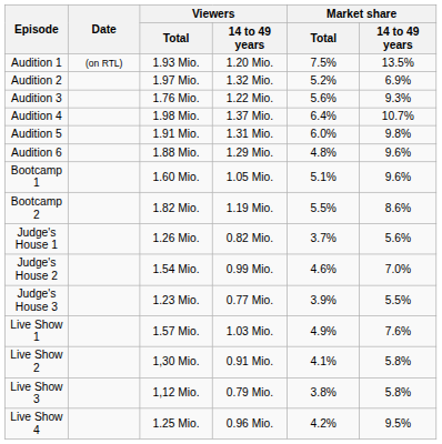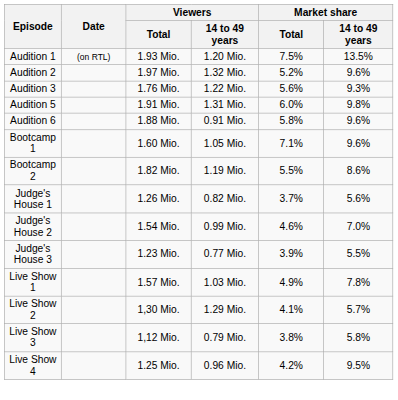 <table class="wikitable sortable" style="text-align:center">
 <tr class="hintergrundfarbe5">
 <th rowspan="2" width="100px">Episode</th>
 <th width="200" rowspan="2">Date</th>
 <th colspan="2" width="400px">Viewers</th>
 <th colspan="2" width="400px">Market share</th>
 </tr>
 <tr>
 <th width="200px">Total</th>
 <th width="200px">14 to 49 years</th>
 <th width="200px">Total</th>
 <th width="200px">14 to 49 years</th>
 </tr>
 <tr>
 <td>Audition 1</td>
 <td> <small>(on RTL)</small></td>
 <td>1.93 Mio.</td>
 <td>1.20 Mio.</td>
 <td>7.5%</td>
 <td>13.5%</td>
 </tr>
 <tr>
 <td>Audition 2</td>
 <td></td>
 <td>1.97 Mio.</td>
 <td>1.32 Mio.</td>
 <td>5.2%</td>
-<td>6.9%</td>
+<td>9.6%</td>
 </tr>
 <tr>
 <td>Audition 3</td>
 <td></td>
 <td>1.76 Mio.</td>
 <td>1.22 Mio.</td>
 <td>5.6%</td>
 <td>9.3%</td>
-</tr>
-<tr>
-<td>Audition 4</td>
-<td></td>
-<td>1.98 Mio.</td>
-<td>1.37 Mio.</td>
-<td>6.4%</td>
-<td>10.7%</td>
 </tr>
 <tr>
 <td>Audition 5</td>
 <td></td>
 <td>1.91 Mio.</td>
 <td>1.31 Mio.</td>
 <td>6.0%</td>
 <td>9.8%</td>
 </tr>
 <tr>
 <td>Audition 6</td>
 <td></td>
 <td>1.88 Mio.</td>
-<td>1.29 Mio.</td>
-<td>4.8%</td>
+<td>0.91 Mio.</td>
+<td>5.8%</td>
 <td>9.6%</td>
 </tr>
 <tr>
 <td>Bootcamp 1</td>
 <td></td>
 <td>1.60 Mio.</td>
 <td>1.05 Mio.</td>
-<td>5.1%</td>
+<td>7.1%</td>
 <td>9.6%</td>
 </tr>
 <tr>
 <td>Bootcamp 2</td>
 <td></td>
 <td>1.82 Mio.</td>
 <td>1.19 Mio.</td>
 <td>5.5%</td>
 <td>8.6%</td>
 </tr>
 <tr>
 <td>Judge's House 1</td>
 <td></td>
 <td>1.26 Mio.</td>
 <td>0.82 Mio.</td>
 <td>3.7%</td>
 <td>5.6%</td>
 </tr>
 <tr>
 <td>Judge's House 2</td>
 <td></td>
 <td>1.54 Mio.</td>
 <td>0.99 Mio.</td>
 <td>4.6%</td>
 <td>7.0%</td>
 </tr>
 <tr>
 <td>Judge's House 3</td>
 <td></td>
 <td>1.23 Mio.</td>
 <td>0.77 Mio.</td>
 <td>3.9%</td>
 <td>5.5%</td>
 </tr>
 <tr>
 <td>Live Show 1</td>
 <td></td>
 <td>1.57 Mio.</td>
 <td>1.03 Mio.</td>
 <td>4.9%</td>
-<td>7.6%</td>
+<td>7.8%</td>
 </tr>
 <tr>
 <td>Live Show 2</td>
 <td></td>
 <td>1,30 Mio.</td>
-<td>0.91 Mio.</td>
+<td>1.29 Mio.</td>
 <td>4.1%</td>
-<td>5.8%</td>
+<td>5.7%</td>
 </tr>
 <tr>
 <td>Live Show 3</td>
 <td></td>
 <td>1,12 Mio.</td>
 <td>0.79 Mio.</td>
 <td>3.8%</td>
 <td>5.8%</td>
 </tr>
 <tr>
 <td>Live Show 4</td>
 <td></td>
 <td>1.25 Mio.</td>
 <td>0.96 Mio.</td>
 <td>4.2%</td>
 <td>9.5%</td>
 </tr>
 </table>
